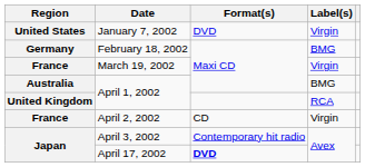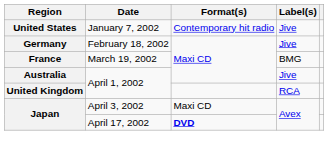 <table class="wikitable plainrowheaders">
 <tr>
 <th scope="col">Region</th>
 <th scope="col">Date</th>
 <th scope="col">Format(s)</th>
 <th scope="col">Label(s)</th>
 <th scope="col"></th>
 </tr>
 <tr>
 <th scope="row">United States</th>
 <td>January 7, 2002</td>
-<td><a href='#'>DVD</a></td>
-<td><a href='#'>Virgin</a></td>
+<td><a href='#'>Contemporary hit radio</a></td>
+<td><a href='#'>Jive</a></td>
 <td></td>
 </tr>
 <tr>
 <th scope="row">Germany</th>
 <td>February 18, 2002</td>
 <td rowspan="3"><a href='#'>Maxi CD</a></td>
-<td><a href='#'>BMG</a></td>
+<td><a href='#'>Jive</a></td>
 <td></td>
 </tr>
 <tr>
 <th scope="row">France</th>
 <td>March 19, 2002</td>
-<td><a href='#'>Virgin</a></td>
+<td>BMG</td>
 <td></td>
 </tr>
 <tr>
 <th scope="row">Australia</th>
 <td rowspan="2">April 1, 2002</td>
-<td>BMG</td>
+<td><a href='#'>Jive</a></td>
 <td></td>
 </tr>
 <tr>
 <th scope="row">United Kingdom</th>
 <td></td>
 <td><a href='#'>RCA</a></td>
 <td></td>
 </tr>
 <tr>
-<th scope="row">France</th>
-<td>April 2, 2002</td>
-<td>CD</td>
-<td>Virgin</td>
-<td></td>
-</tr>
-<tr>
 <th scope="row" rowspan="2">Japan</th>
 <td>April 3, 2002</td>
-<td><a href='#'>Contemporary hit radio</a></td>
+<td>Maxi CD</td>
 <td rowspan="2"><a href='#'>Avex</a></td>
 <td></td>
 </tr>
 <tr>
 <td>April 17, 2002</td>
 <td><strong><a href='#'>DVD</a></strong></td>
 <td></td>
 </tr>
 </table>
